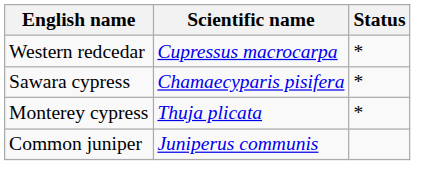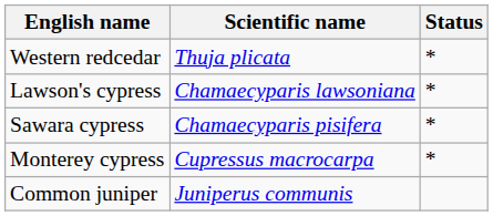 <table class="wikitable" |>
 <tr>
 <th>English name</th>
 <th>Scientific name</th>
 <th>Status</th>
 </tr>
 <tr>
 <td>Western redcedar</td>
-<td><em><a href='#'>Cupressus macrocarpa</a></em></td>
+<td><em><a href='#'>Thuja plicata</a></em></td>
+<td>*</td>
+</tr>
+<tr>
+<td>Lawson's cypress</td>
+<td><em><a href='#'>Chamaecyparis lawsoniana</a></em></td>
 <td>*</td>
 </tr>
 <tr>
 <td>Sawara cypress</td>
 <td><em><a href='#'>Chamaecyparis pisifera</a></em></td>
 <td>*</td>
 </tr>
 <tr>
 <td>Monterey cypress</td>
-<td><em><a href='#'>Thuja plicata</a></em></td>
+<td><em><a href='#'>Cupressus macrocarpa</a></em></td>
 <td>*</td>
 </tr>
 <tr>
 <td>Common juniper</td>
 <td><em><a href='#'>Juniperus communis</a></em></td>
 <td></td>
 </tr>
 </table>
